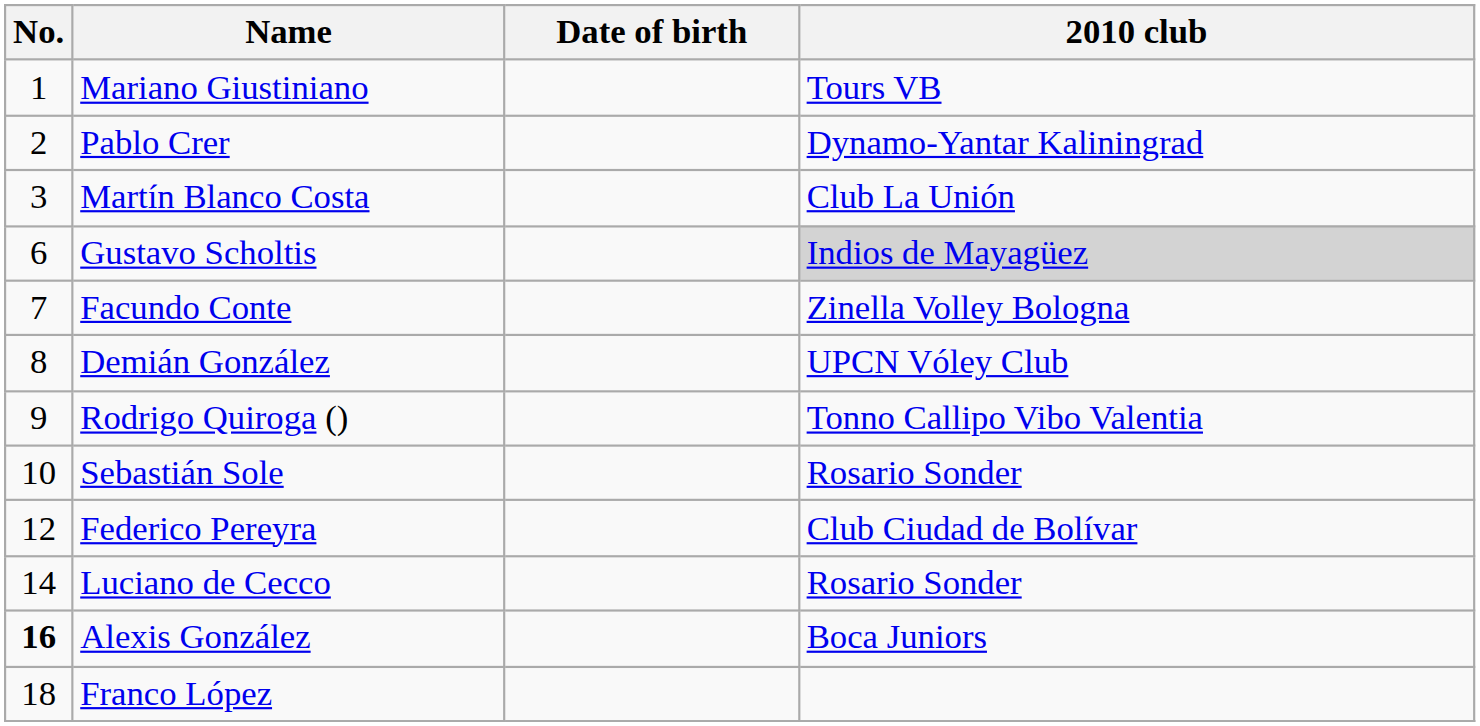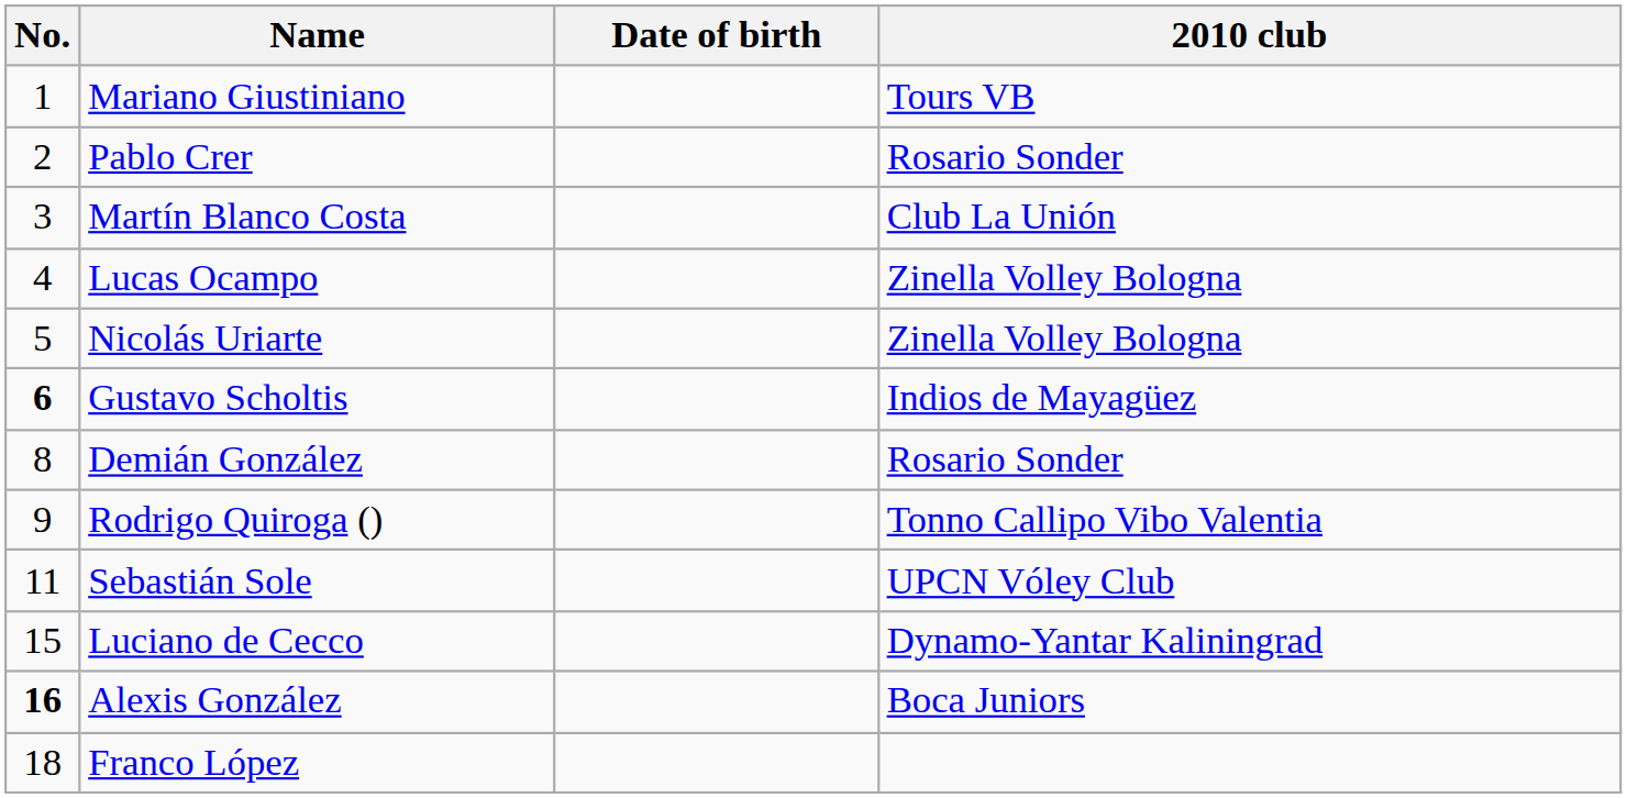 <table class="wikitable sortable" style="font-size:100%; text-align:center;">
 <tr>
 <th>No.</th>
 <th style="width:12em">Name</th>
 <th style="width:8em">Date of birth</th>
 <th style="width:19em">2010 club</th>
 </tr>
 <tr>
 <td>1</td>
 <td align=left><a href='#'>Mariano Giustiniano</a></td>
 <td align=right></td>
 <td align=left> <a href='#'>Tours VB</a></td>
 </tr>
 <tr>
 <td>2</td>
 <td align=left><a href='#'>Pablo Crer</a></td>
 <td align=right></td>
-<td align=left> <a href='#'>Dynamo-Yantar Kaliningrad</a></td>
+<td align=left> <a href='#'>Rosario Sonder</a></td>
 </tr>
 <tr>
 <td>3</td>
 <td align=left><a href='#'>Martín Blanco Costa</a></td>
 <td align=right></td>
 <td align=left> <a href='#'>Club La Unión</a></td>
 </tr>
 <tr>
-<td>6</td>
+<td>4</td>
+<td align=left><a href='#'>Lucas Ocampo</a></td>
+<td align=right></td>
+<td align=left> <a href='#'>Zinella Volley Bologna</a></td>
+</tr>
+<tr>
+<td>5</td>
+<td align=left><a href='#'>Nicolás Uriarte</a></td>
+<td align=right></td>
+<td align=left> <a href='#'>Zinella Volley Bologna</a></td>
+</tr>
+<tr>
+<td><strong>6</strong></td>
 <td align=left><a href='#'>Gustavo Scholtis</a></td>
 <td align=right></td>
-<td align=left style="background: lightgrey;"> <a href='#'>Indios de Mayagüez</a></td>
-</tr>
-<tr>
-<td>7</td>
-<td align=left><a href='#'>Facundo Conte</a></td>
-<td align=right></td>
-<td align=left> <a href='#'>Zinella Volley Bologna</a></td>
+<td align=left> <a href='#'>Indios de Mayagüez</a></td>
 </tr>
 <tr>
 <td>8</td>
 <td align=left><a href='#'>Demián González</a></td>
 <td align=right></td>
-<td align=left> <a href='#'>UPCN Vóley Club</a></td>
+<td align=left> <a href='#'>Rosario Sonder</a></td>
 </tr>
 <tr>
 <td>9</td>
 <td align=left><a href='#'>Rodrigo Quiroga</a> ()</td>
 <td align=right></td>
 <td align=left> <a href='#'>Tonno Callipo Vibo Valentia</a></td>
 </tr>
 <tr>
-<td>10</td>
+<td>11</td>
 <td align=left><a href='#'>Sebastián Sole</a></td>
 <td align=right></td>
-<td align=left> <a href='#'>Rosario Sonder</a></td>
+<td align=left> <a href='#'>UPCN Vóley Club</a></td>
 </tr>
 <tr>
-<td>12</td>
-<td align=left><a href='#'>Federico Pereyra</a></td>
-<td align=right></td>
-<td align=left> <a href='#'>Club Ciudad de Bolívar</a></td>
-</tr>
-<tr>
-<td>14</td>
+<td>15</td>
 <td align=left><a href='#'>Luciano de Cecco</a></td>
 <td align=right></td>
-<td align=left> <a href='#'>Rosario Sonder</a></td>
+<td align=left> <a href='#'>Dynamo-Yantar Kaliningrad</a></td>
 </tr>
 <tr>
 <td><strong>16</strong></td>
 <td align=left><a href='#'>Alexis González</a></td>
 <td align=right></td>
 <td align=left> <a href='#'>Boca Juniors</a></td>
 </tr>
 <tr>
 <td>18</td>
 <td align=left><a href='#'>Franco López</a></td>
 <td align=right></td>
 <td align=left></td>
 </tr>
 <tr>
 </tr>
 </table>
